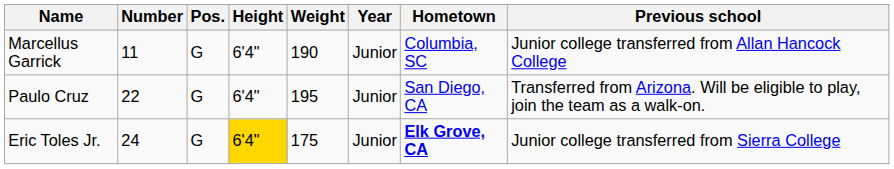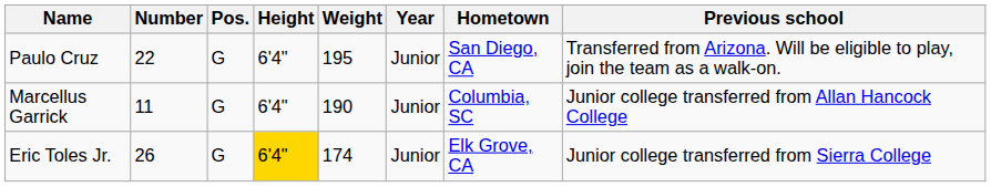 <table class="wikitable sortable" border="1">
 <tr>
 <th>Name</th>
 <th>Number</th>
 <th>Pos.</th>
 <th>Height</th>
 <th>Weight</th>
 <th>Year</th>
 <th>Hometown</th>
 <th class="unsortable">Previous school</th>
 </tr>
 <tr>
+<td>Paulo Cruz</td>
+<td>22</td>
+<td>G</td>
+<td>6'4"</td>
+<td>195</td>
+<td>Junior</td>
+<td><a href='#'>San Diego, CA</a></td>
+<td>Transferred from <a href='#'>Arizona</a>. Will be eligible to play, join the team as a walk-on.</td>
+</tr>
+<tr>
 <td>Marcellus Garrick</td>
 <td>11</td>
 <td>G</td>
 <td>6'4"</td>
 <td>190</td>
 <td>Junior</td>
 <td><a href='#'>Columbia, SC</a></td>
 <td>Junior college transferred from <a href='#'>Allan Hancock College</a></td>
 </tr>
 <tr>
-<td>Paulo Cruz</td>
-<td>22</td>
-<td>G</td>
-<td>6'4"</td>
-<td>195</td>
-<td>Junior</td>
-<td><a href='#'>San Diego, CA</a></td>
-<td>Transferred from <a href='#'>Arizona</a>. Will be eligible to play, join the team as a walk-on.</td>
-</tr>
-<tr>
 <td>Eric Toles Jr.</td>
-<td>24</td>
+<td>26</td>
 <td>G</td>
 <td style="background: gold;">6'4"</td>
-<td>175</td>
+<td>174</td>
 <td>Junior</td>
-<td><strong><a href='#'>Elk Grove, CA</a></strong></td>
+<td><a href='#'>Elk Grove, CA</a></td>
 <td>Junior college transferred from <a href='#'>Sierra College</a></td>
 </tr>
 </table>
